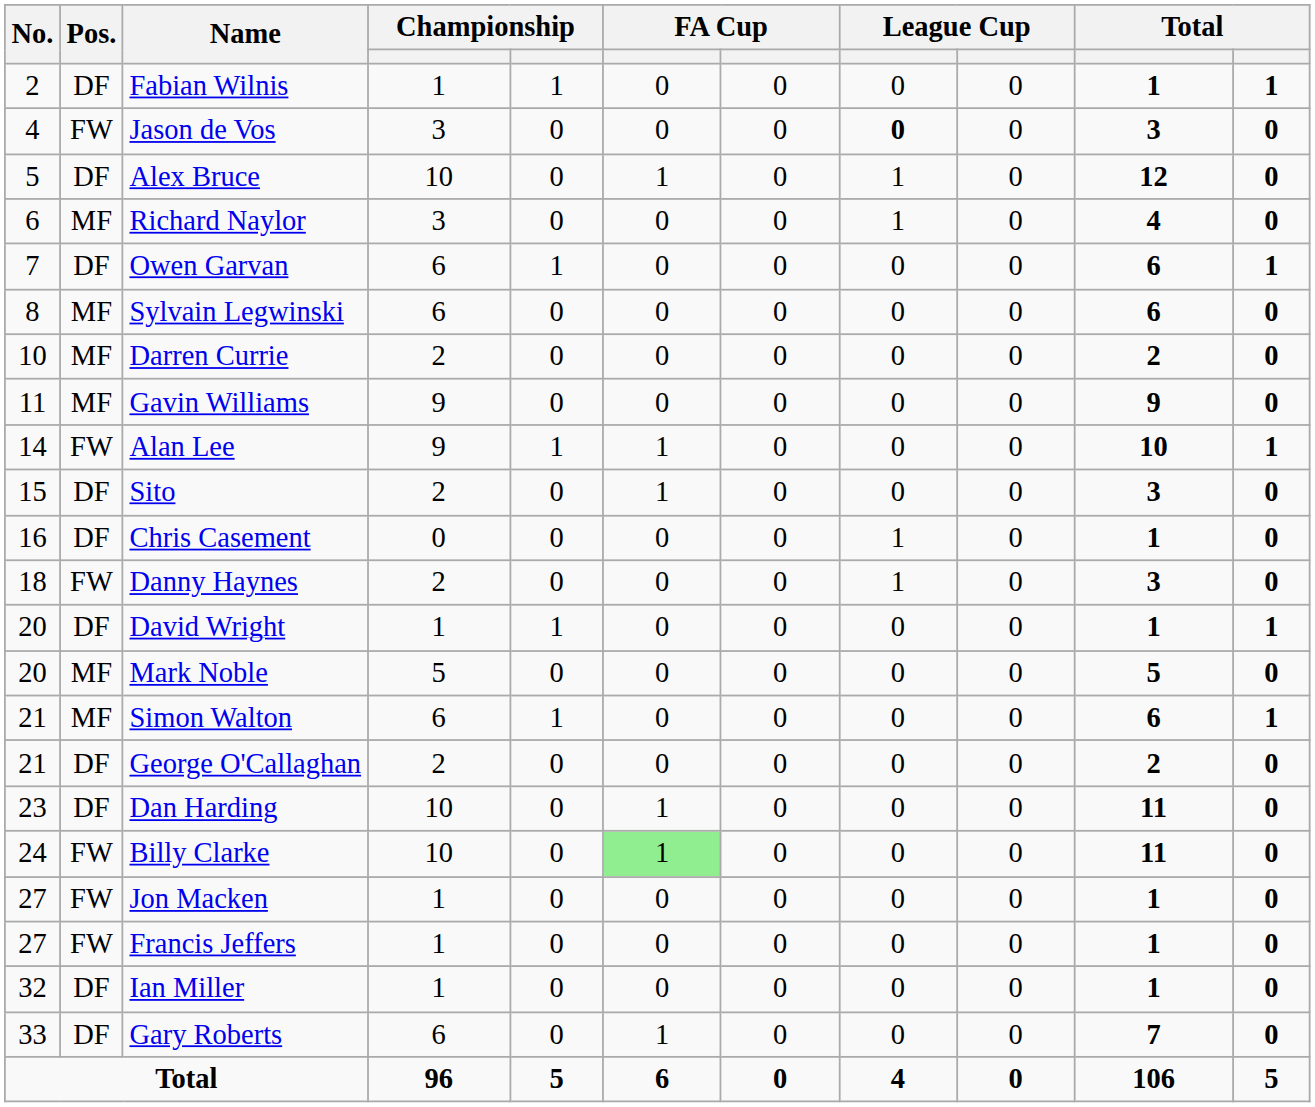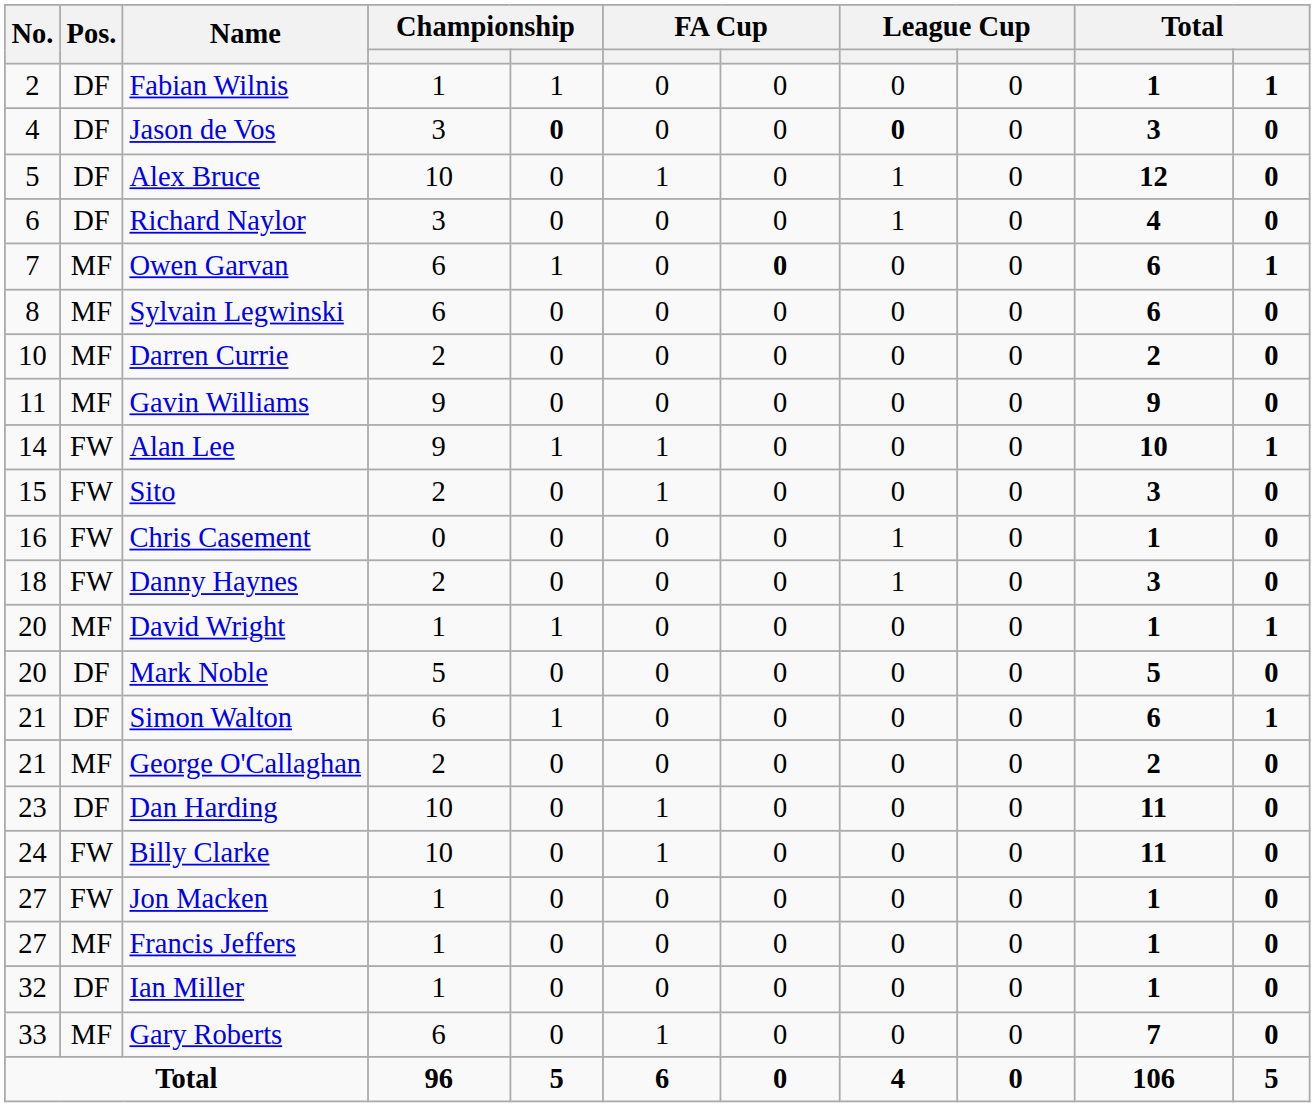 <table class="wikitable sortable" style="text-align: center;">
 <tr>
 <th rowspan="2">No.</th>
 <th rowspan="2">Pos.</th>
 <th rowspan="2">Name</th>
 <th colspan="2" width=125>Championship</th>
 <th colspan="2" width=125>FA Cup</th>
 <th colspan="2" width=125>League Cup</th>
 <th colspan="2" width=125>Total</th>
 </tr>
 <tr>
 <th></th>
 <th></th>
 <th></th>
 <th></th>
 <th></th>
 <th></th>
 <th></th>
 <th></th>
 </tr>
 <tr>
 <td>2</td>
 <td>DF</td>
 <td align="left"> <a href='#'>Fabian Wilnis</a></td>
 <td>1</td>
 <td>1</td>
 <td>0</td>
 <td>0</td>
 <td>0</td>
 <td>0</td>
 <td><strong>1</strong></td>
 <td><strong>1</strong></td>
 </tr>
 <tr>
 <td>4</td>
-<td>FW</td>
+<td>DF</td>
 <td align="left"> <a href='#'>Jason de Vos</a></td>
 <td>3</td>
-<td>0</td>
+<td><strong>0</strong></td>
 <td>0</td>
 <td>0</td>
 <td><strong>0</strong></td>
 <td>0</td>
 <td><strong>3</strong></td>
 <td><strong>0</strong></td>
 </tr>
 <tr>
 <td>5</td>
 <td>DF</td>
 <td align="left"> <a href='#'>Alex Bruce</a></td>
 <td>10</td>
 <td>0</td>
 <td>1</td>
 <td>0</td>
 <td>1</td>
 <td>0</td>
 <td><strong>12</strong></td>
 <td><strong>0</strong></td>
 </tr>
 <tr>
 <td>6</td>
-<td>MF</td>
+<td>DF</td>
 <td align="left"> <a href='#'>Richard Naylor</a></td>
 <td>3</td>
 <td>0</td>
 <td>0</td>
 <td>0</td>
 <td>1</td>
 <td>0</td>
 <td><strong>4</strong></td>
 <td><strong>0</strong></td>
 </tr>
 <tr>
 <td>7</td>
-<td>DF</td>
+<td>MF</td>
 <td align="left"> <a href='#'>Owen Garvan</a></td>
 <td>6</td>
 <td>1</td>
 <td>0</td>
-<td>0</td>
+<td><strong>0</strong></td>
 <td>0</td>
 <td>0</td>
 <td><strong>6</strong></td>
 <td><strong>1</strong></td>
 </tr>
 <tr>
 <td>8</td>
 <td>MF</td>
 <td align="left"> <a href='#'>Sylvain Legwinski</a></td>
 <td>6</td>
 <td>0</td>
 <td>0</td>
 <td>0</td>
 <td>0</td>
 <td>0</td>
 <td><strong>6</strong></td>
 <td><strong>0</strong></td>
 </tr>
 <tr>
 <td>10</td>
 <td>MF</td>
 <td align="left"> <a href='#'>Darren Currie</a></td>
 <td>2</td>
 <td>0</td>
 <td>0</td>
 <td>0</td>
 <td>0</td>
 <td>0</td>
 <td><strong>2</strong></td>
 <td><strong>0</strong></td>
 </tr>
 <tr>
 <td>11</td>
 <td>MF</td>
 <td align="left"> <a href='#'>Gavin Williams</a></td>
 <td>9</td>
 <td>0</td>
 <td>0</td>
 <td>0</td>
 <td>0</td>
 <td>0</td>
 <td><strong>9</strong></td>
 <td><strong>0</strong></td>
 </tr>
 <tr>
 <td>14</td>
 <td>FW</td>
 <td align="left"> <a href='#'>Alan Lee</a></td>
 <td>9</td>
 <td>1</td>
 <td>1</td>
 <td>0</td>
 <td>0</td>
 <td>0</td>
 <td><strong>10</strong></td>
 <td><strong>1</strong></td>
 </tr>
 <tr>
 <td>15</td>
-<td>DF</td>
+<td>FW</td>
 <td align="left"> <a href='#'>Sito</a></td>
 <td>2</td>
 <td>0</td>
 <td>1</td>
 <td>0</td>
 <td>0</td>
 <td>0</td>
 <td><strong>3</strong></td>
 <td><strong>0</strong></td>
 </tr>
 <tr>
 <td>16</td>
-<td>DF</td>
+<td>FW</td>
 <td align="left"> <a href='#'>Chris Casement</a></td>
 <td>0</td>
 <td>0</td>
 <td>0</td>
 <td>0</td>
 <td>1</td>
 <td>0</td>
 <td><strong>1</strong></td>
 <td><strong>0</strong></td>
 </tr>
 <tr>
 <td>18</td>
 <td>FW</td>
 <td align="left"> <a href='#'>Danny Haynes</a></td>
 <td>2</td>
 <td>0</td>
 <td>0</td>
 <td>0</td>
 <td>1</td>
 <td>0</td>
 <td><strong>3</strong></td>
 <td><strong>0</strong></td>
 </tr>
 <tr>
 <td>20</td>
-<td>DF</td>
+<td>MF</td>
 <td align="left"> <a href='#'>David Wright</a></td>
 <td>1</td>
 <td>1</td>
 <td>0</td>
 <td>0</td>
 <td>0</td>
 <td>0</td>
 <td><strong>1</strong></td>
 <td><strong>1</strong></td>
 </tr>
 <tr>
 <td>20</td>
-<td>MF</td>
+<td>DF</td>
 <td align="left"> <a href='#'>Mark Noble</a></td>
 <td>5</td>
 <td>0</td>
 <td>0</td>
 <td>0</td>
 <td>0</td>
 <td>0</td>
 <td><strong>5</strong></td>
 <td><strong>0</strong></td>
 </tr>
 <tr>
 <td>21</td>
-<td>MF</td>
+<td>DF</td>
 <td align="left"> <a href='#'>Simon Walton</a></td>
 <td>6</td>
 <td>1</td>
 <td>0</td>
 <td>0</td>
 <td>0</td>
 <td>0</td>
 <td><strong>6</strong></td>
 <td><strong>1</strong></td>
 </tr>
 <tr>
 <td>21</td>
-<td>DF</td>
+<td>MF</td>
 <td align="left"> <a href='#'>George O'Callaghan</a></td>
 <td>2</td>
 <td>0</td>
 <td>0</td>
 <td>0</td>
 <td>0</td>
 <td>0</td>
 <td><strong>2</strong></td>
 <td><strong>0</strong></td>
 </tr>
 <tr>
 <td>23</td>
 <td>DF</td>
 <td align="left"> <a href='#'>Dan Harding</a></td>
 <td>10</td>
 <td>0</td>
 <td>1</td>
 <td>0</td>
 <td>0</td>
 <td>0</td>
 <td><strong>11</strong></td>
 <td><strong>0</strong></td>
 </tr>
 <tr>
 <td>24</td>
 <td>FW</td>
 <td align="left"> <a href='#'>Billy Clarke</a></td>
 <td>10</td>
 <td>0</td>
-<td style="background: lightgreen;">1</td>
+<td>1</td>
 <td>0</td>
 <td>0</td>
 <td>0</td>
 <td><strong>11</strong></td>
 <td><strong>0</strong></td>
 </tr>
 <tr>
 <td>27</td>
 <td>FW</td>
 <td align="left"> <a href='#'>Jon Macken</a></td>
 <td>1</td>
 <td>0</td>
 <td>0</td>
 <td>0</td>
 <td>0</td>
 <td>0</td>
 <td><strong>1</strong></td>
 <td><strong>0</strong></td>
 </tr>
 <tr>
 <td>27</td>
-<td>FW</td>
+<td>MF</td>
 <td align="left"> <a href='#'>Francis Jeffers</a></td>
 <td>1</td>
 <td>0</td>
 <td>0</td>
 <td>0</td>
 <td>0</td>
 <td>0</td>
 <td><strong>1</strong></td>
 <td><strong>0</strong></td>
 </tr>
 <tr>
 <td>32</td>
 <td>DF</td>
 <td align="left"> <a href='#'>Ian Miller</a></td>
 <td>1</td>
 <td>0</td>
 <td>0</td>
 <td>0</td>
 <td>0</td>
 <td>0</td>
 <td><strong>1</strong></td>
 <td><strong>0</strong></td>
 </tr>
 <tr>
 <td>33</td>
-<td>DF</td>
+<td>MF</td>
 <td align="left"> <a href='#'>Gary Roberts</a></td>
 <td>6</td>
 <td>0</td>
 <td>1</td>
 <td>0</td>
 <td>0</td>
 <td>0</td>
 <td><strong>7</strong></td>
 <td><strong>0</strong></td>
 </tr>
 <tr>
 <td colspan=3><strong>Total</strong></td>
 <td><strong>96</strong></td>
 <td><strong>5</strong></td>
 <td><strong>6</strong></td>
 <td><strong>0</strong></td>
 <td><strong>4</strong></td>
 <td><strong>0</strong></td>
 <td><strong>106</strong></td>
 <td><strong>5</strong></td>
 </tr>
 </table>
